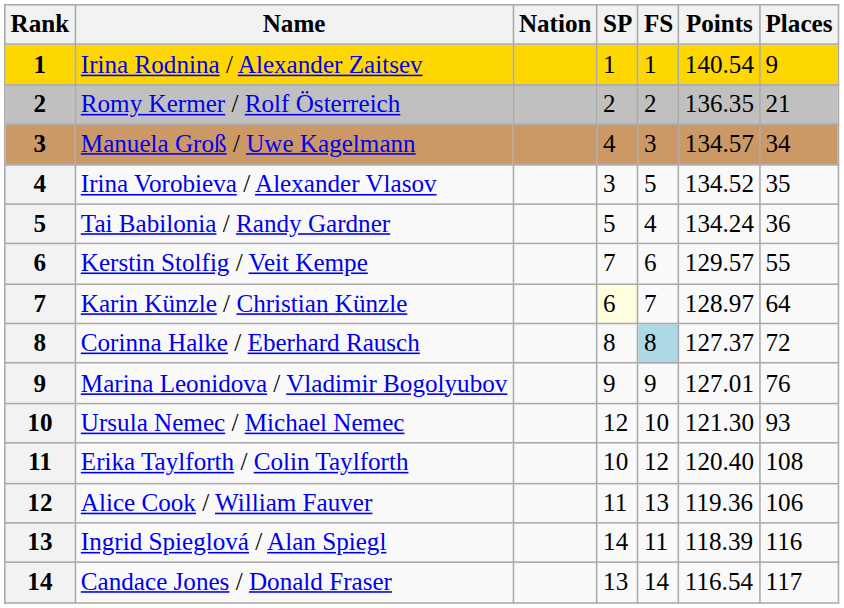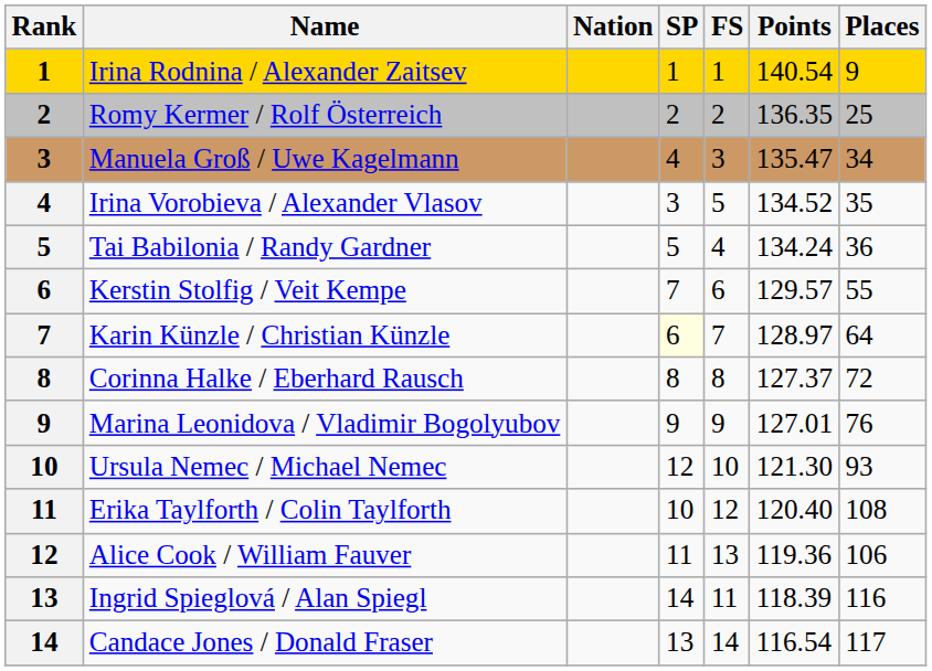 <table class="wikitable">
 <tr>
 <th>Rank</th>
 <th>Name</th>
 <th>Nation</th>
 <th>SP</th>
 <th>FS</th>
 <th>Points</th>
 <th>Places</th>
 </tr>
 <tr bgcolor="gold">
 <td align="center"><strong>1</strong></td>
 <td><a href='#'>Irina Rodnina</a> / <a href='#'>Alexander Zaitsev</a></td>
 <td></td>
 <td>1</td>
 <td>1</td>
 <td>140.54</td>
 <td>9</td>
 </tr>
 <tr bgcolor="silver">
 <td align="center"><strong>2</strong></td>
 <td><a href='#'>Romy Kermer</a> / <a href='#'>Rolf Österreich</a></td>
 <td></td>
 <td>2</td>
 <td>2</td>
 <td>136.35</td>
-<td>21</td>
+<td>25</td>
 </tr>
 <tr bgcolor="cc9966">
 <td align="center"><strong>3</strong></td>
 <td><a href='#'>Manuela Groß</a> / <a href='#'>Uwe Kagelmann</a></td>
 <td></td>
 <td>4</td>
 <td>3</td>
-<td>134.57</td>
+<td>135.47</td>
 <td>34</td>
 </tr>
 <tr>
 <th>4</th>
 <td><a href='#'>Irina Vorobieva</a> / <a href='#'>Alexander Vlasov</a></td>
 <td></td>
 <td>3</td>
 <td>5</td>
 <td>134.52</td>
 <td>35</td>
 </tr>
 <tr>
 <th>5</th>
 <td><a href='#'>Tai Babilonia</a> / <a href='#'>Randy Gardner</a></td>
 <td></td>
 <td>5</td>
 <td>4</td>
 <td>134.24</td>
 <td>36</td>
 </tr>
 <tr>
 <th>6</th>
 <td><a href='#'>Kerstin Stolfig</a> / <a href='#'>Veit Kempe</a></td>
 <td></td>
 <td>7</td>
 <td>6</td>
 <td>129.57</td>
 <td>55</td>
 </tr>
 <tr>
 <th>7</th>
 <td><a href='#'>Karin Künzle</a> / <a href='#'>Christian Künzle</a></td>
 <td></td>
 <td style="background: lightyellow;">6</td>
 <td>7</td>
 <td>128.97</td>
 <td>64</td>
 </tr>
 <tr>
 <th>8</th>
 <td><a href='#'>Corinna Halke</a> / <a href='#'>Eberhard Rausch</a></td>
 <td></td>
 <td>8</td>
-<td style="background: lightblue;">8</td>
+<td>8</td>
 <td>127.37</td>
 <td>72</td>
 </tr>
 <tr>
 <th>9</th>
 <td><a href='#'>Marina Leonidova</a> / <a href='#'>Vladimir Bogolyubov</a></td>
 <td></td>
 <td>9</td>
 <td>9</td>
 <td>127.01</td>
 <td>76</td>
 </tr>
 <tr>
 <th>10</th>
 <td><a href='#'>Ursula Nemec</a> / <a href='#'>Michael Nemec</a></td>
 <td></td>
 <td>12</td>
 <td>10</td>
 <td>121.30</td>
 <td>93</td>
 </tr>
 <tr>
 <th>11</th>
 <td><a href='#'>Erika Taylforth</a> / <a href='#'>Colin Taylforth</a></td>
 <td></td>
 <td>10</td>
 <td>12</td>
 <td>120.40</td>
 <td>108</td>
 </tr>
 <tr>
 <th>12</th>
 <td><a href='#'>Alice Cook</a> / <a href='#'>William Fauver</a></td>
 <td></td>
 <td>11</td>
 <td>13</td>
 <td>119.36</td>
 <td>106</td>
 </tr>
 <tr>
 <th>13</th>
 <td><a href='#'>Ingrid Spieglová</a> / <a href='#'>Alan Spiegl</a></td>
 <td></td>
 <td>14</td>
 <td>11</td>
 <td>118.39</td>
 <td>116</td>
 </tr>
 <tr>
 <th>14</th>
 <td><a href='#'>Candace Jones</a> / <a href='#'>Donald Fraser</a></td>
 <td></td>
 <td>13</td>
 <td>14</td>
 <td>116.54</td>
 <td>117</td>
 </tr>
 </table>
